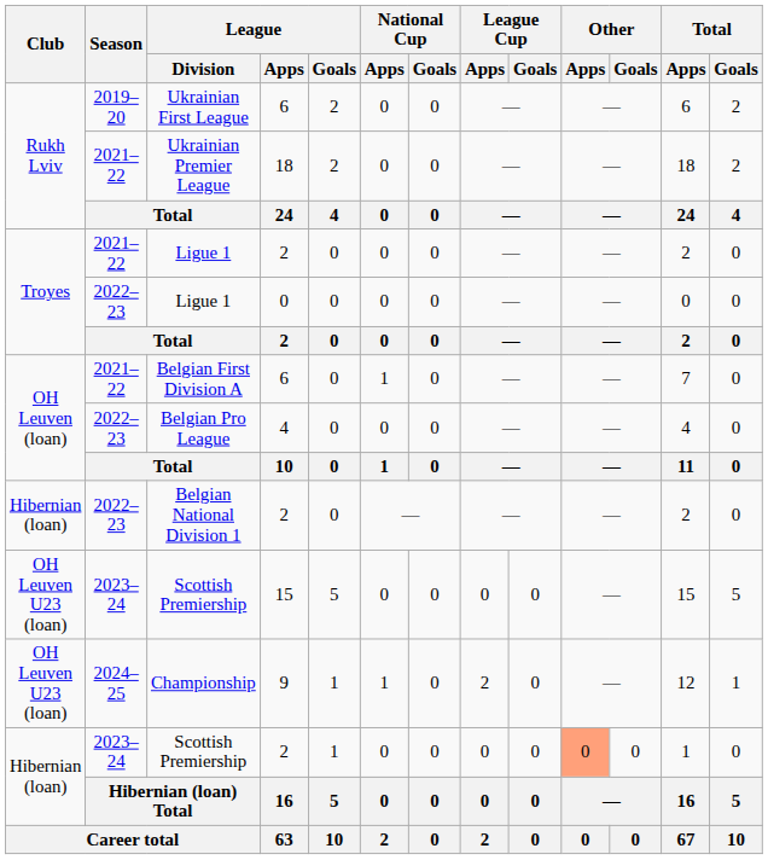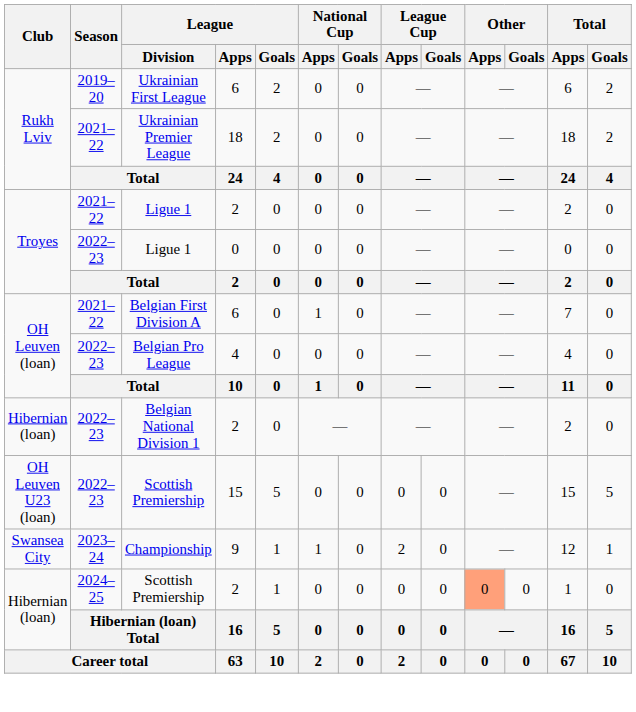 <table class="wikitable" style="text-align:center">
 <tr>
 <th rowspan="2">Club</th>
 <th rowspan="2">Season</th>
 <th colspan="3">League</th>
 <th colspan="2">National Cup</th>
 <th colspan="2">League Cup</th>
 <th colspan="2">Other</th>
 <th colspan="2">Total</th>
 </tr>
 <tr>
 <th>Division</th>
 <th>Apps</th>
 <th>Goals</th>
 <th>Apps</th>
 <th>Goals</th>
 <th>Apps</th>
 <th>Goals</th>
 <th>Apps</th>
 <th>Goals</th>
 <th>Apps</th>
 <th>Goals</th>
 </tr>
 <tr>
 <td rowspan="3"><a href='#'>Rukh Lviv</a></td>
 <td><a href='#'>2019–20</a></td>
 <td><a href='#'>Ukrainian First League</a></td>
 <td>6</td>
 <td>2</td>
 <td>0</td>
 <td>0</td>
 <td colspan="2">—</td>
 <td colspan="2">—</td>
 <td>6</td>
 <td>2</td>
 </tr>
 <tr>
 <td><a href='#'>2021–22</a></td>
 <td><a href='#'>Ukrainian Premier League</a></td>
 <td>18</td>
 <td>2</td>
 <td>0</td>
 <td>0</td>
 <td colspan="2">—</td>
 <td colspan="2">—</td>
 <td>18</td>
 <td>2</td>
 </tr>
 <tr>
 <th colspan="2">Total</th>
 <th>24</th>
 <th>4</th>
 <th>0</th>
 <th>0</th>
 <th colspan="2">—</th>
 <th colspan="2">—</th>
 <th>24</th>
 <th>4</th>
 </tr>
 <tr>
 <td rowspan=3><a href='#'>Troyes</a></td>
 <td><a href='#'>2021–22</a></td>
 <td><a href='#'>Ligue 1</a></td>
 <td>2</td>
 <td>0</td>
 <td>0</td>
 <td>0</td>
 <td colspan="2">—</td>
 <td colspan="2">—</td>
 <td>2</td>
 <td>0</td>
 </tr>
 <tr>
 <td><a href='#'>2022–23</a></td>
 <td>Ligue 1</td>
 <td>0</td>
 <td>0</td>
 <td>0</td>
 <td>0</td>
 <td colspan="2">—</td>
 <td colspan="2">—</td>
 <td>0</td>
 <td>0</td>
 </tr>
 <tr>
 <th colspan="2">Total</th>
 <th>2</th>
 <th>0</th>
 <th>0</th>
 <th>0</th>
 <th colspan="2">—</th>
 <th colspan="2">—</th>
 <th>2</th>
 <th>0</th>
 </tr>
 <tr>
 <td rowspan=3><a href='#'>OH Leuven</a> (loan)</td>
 <td><a href='#'>2021–22</a></td>
 <td><a href='#'>Belgian First Division A</a></td>
 <td>6</td>
 <td>0</td>
 <td>1</td>
 <td>0</td>
 <td colspan="2">—</td>
 <td colspan="2">—</td>
 <td>7</td>
 <td>0</td>
 </tr>
 <tr>
 <td><a href='#'>2022–23</a></td>
 <td><a href='#'>Belgian Pro League</a></td>
 <td>4</td>
 <td>0</td>
 <td>0</td>
 <td>0</td>
 <td colspan="2">—</td>
 <td colspan="2">—</td>
 <td>4</td>
 <td>0</td>
 </tr>
 <tr>
 <th colspan="2">Total</th>
 <th>10</th>
 <th>0</th>
 <th>1</th>
 <th>0</th>
 <th colspan="2">—</th>
 <th colspan="2">—</th>
 <th>11</th>
 <th>0</th>
 </tr>
 <tr>
 <td><a href='#'>Hibernian</a> (loan)</td>
 <td><a href='#'>2022–23</a></td>
 <td><a href='#'>Belgian National Division 1</a></td>
 <td>2</td>
 <td>0</td>
 <td colspan="2">—</td>
 <td colspan="2">—</td>
 <td colspan="2">—</td>
 <td>2</td>
 <td>0</td>
 </tr>
 <tr>
 <td><a href='#'>OH Leuven U23</a> (loan)</td>
-<td><a href='#'>2023–24</a></td>
+<td><a href='#'>2022–23</a></td>
 <td><a href='#'>Scottish Premiership</a></td>
 <td>15</td>
 <td>5</td>
 <td>0</td>
 <td>0</td>
 <td>0</td>
 <td>0</td>
 <td colspan="2">—</td>
 <td>15</td>
 <td>5</td>
 </tr>
 <tr>
-<td><a href='#'>OH Leuven U23</a> (loan)</td>
-<td><a href='#'>2024–25</a></td>
+<td><a href='#'>Swansea City</a></td>
+<td><a href='#'>2023–24</a></td>
 <td><a href='#'>Championship</a></td>
 <td>9</td>
 <td>1</td>
 <td>1</td>
 <td>0</td>
 <td>2</td>
 <td>0</td>
 <td colspan="2">—</td>
 <td>12</td>
 <td>1</td>
 </tr>
 <tr>
 <td rowspan="2">Hibernian (loan)</td>
-<td><a href='#'>2023–24</a></td>
+<td><a href='#'>2024–25</a></td>
 <td>Scottish Premiership</td>
 <td>2</td>
 <td>1</td>
 <td>0</td>
 <td>0</td>
 <td>0</td>
 <td>0</td>
 <td style="background: lightsalmon;">0</td>
 <td>0</td>
 <td>1</td>
 <td>0</td>
 </tr>
 <tr>
 <th colspan="2">Hibernian (loan) Total</th>
 <th>16</th>
 <th>5</th>
 <th>0</th>
 <th>0</th>
 <th>0</th>
 <th>0</th>
 <th colspan="2">—</th>
 <th>16</th>
 <th>5</th>
 </tr>
 <tr>
 <th colspan="3">Career total</th>
 <th>63</th>
 <th>10</th>
 <th>2</th>
 <th>0</th>
 <th>2</th>
 <th>0</th>
 <th>0</th>
 <th>0</th>
 <th>67</th>
 <th>10</th>
 </tr>
 </table>
